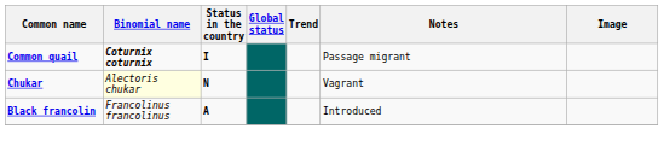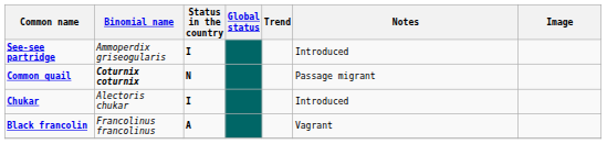 <table class="wikitable sortable">
 <tr>
 <th width="15%">Common name</th>
 <th width="15%"><a href='#'>Binomial name</a></th>
 <th data-sort-type="number" width="1%">Status in the country</th>
 <th width="5%"><a href='#'>Global status</a></th>
 <th width="1%">Trend</th>
 <th class="unsortable">Notes</th>
 <th class="unsortable">Image</th>
 </tr>
 <tr>
+<td><strong><a href='#'>See-see partridge</a></strong></td>
+<td><em>Ammoperdix griseogularis</em></td>
+<td><strong>I</strong></td>
+<td align=center style="background: #006666"></td>
+<td align=center></td>
+<td>Introduced</td>
+<td></td>
+</tr>
+<tr>
 <td><strong><a href='#'>Common quail</a></strong></td>
 <td><strong><em>Coturnix coturnix</em></strong></td>
-<td><strong>I</strong></td>
+<td><strong>N</strong></td>
 <td align=center style="background: #006666"></td>
 <td align=center></td>
 <td>Passage migrant</td>
 <td></td>
 </tr>
 <tr>
 <td><strong><a href='#'>Chukar</a></strong></td>
-<td style="background: lightyellow;"><em>Alectoris chukar</em></td>
-<td><strong>N</strong></td>
+<td><em>Alectoris chukar</em></td>
+<td><strong>I</strong></td>
 <td align=center style="background: #006666"></td>
 <td align=center></td>
-<td>Vagrant</td>
+<td>Introduced</td>
 <td></td>
 </tr>
 <tr>
 <td><strong><a href='#'>Black francolin</a></strong></td>
 <td><em>Francolinus francolinus</em></td>
 <td><strong>A</strong></td>
 <td align=center style="background: #006666"></td>
 <td align=center></td>
-<td>Introduced</td>
+<td>Vagrant</td>
 <td></td>
 </tr>
 <tr>
 </tr>
 </table>
